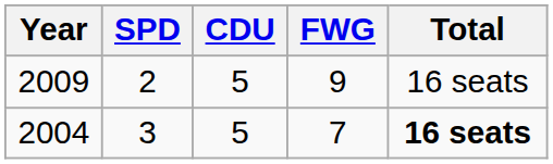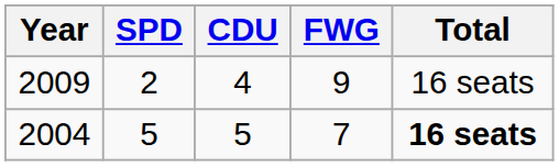 <table class="wikitable" width="270">
 <tr>
 <th>Year</th>
 <th><a href='#'>SPD</a></th>
 <th><a href='#'>CDU</a></th>
 <th><a href='#'>FWG</a></th>
 <th>Total</th>
 </tr>
 <tr align="center">
 <td>2009</td>
 <td>2</td>
-<td>5</td>
+<td>4</td>
 <td>9</td>
 <td>16 seats</td>
 </tr>
 <tr align="center">
 <td>2004</td>
-<td>3</td>
+<td>5</td>
 <td>5</td>
 <td>7</td>
 <td><strong>16 seats</strong></td>
 </tr>
 </table>
